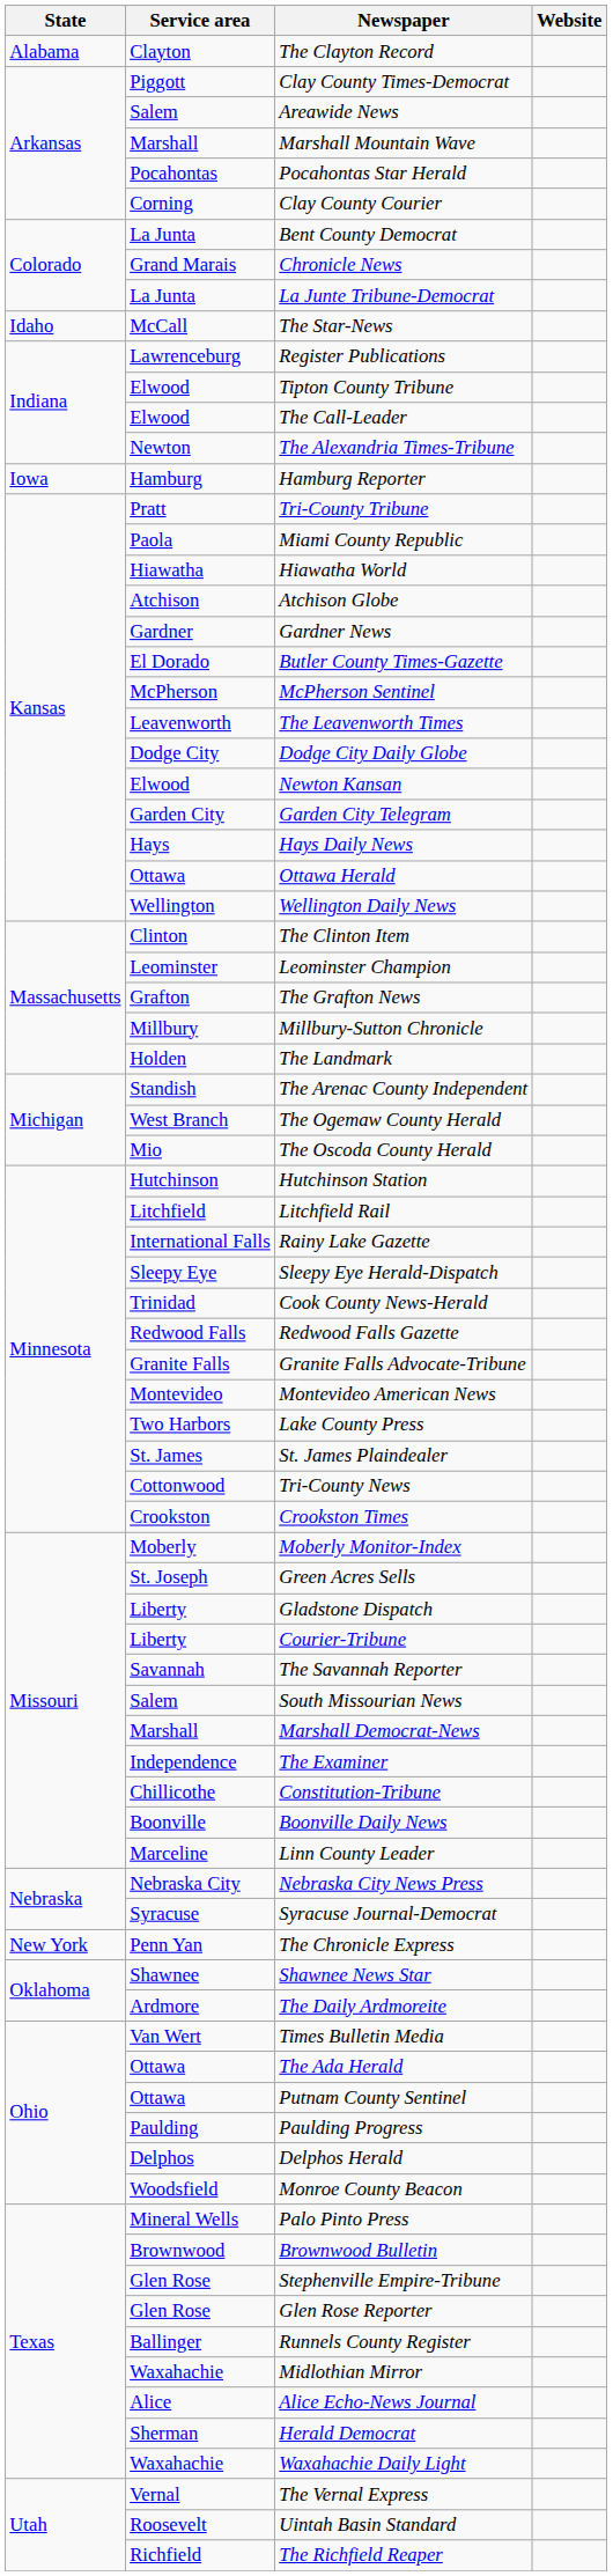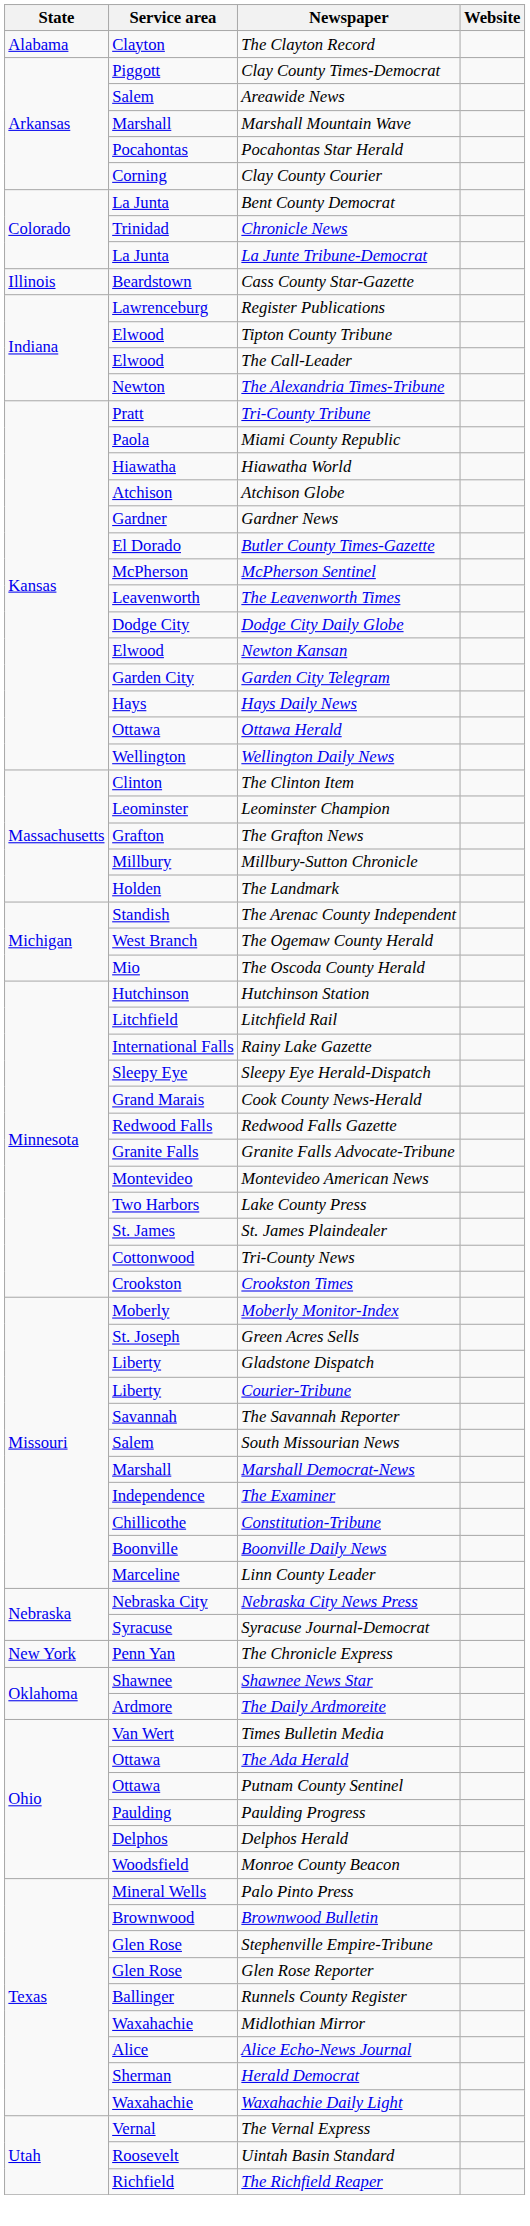 <table class="wikitable sortable">
 <tr>
 <th>State</th>
 <th>Service area</th>
 <th>Newspaper</th>
 <th>Website</th>
 </tr>
 <tr>
 <td><a href='#'>Alabama</a></td>
 <td><a href='#'>Clayton</a></td>
 <td><em>The Clayton Record</em></td>
 <td></td>
 </tr>
 <tr>
 <td rowspan="5"><a href='#'>Arkansas</a></td>
 <td><a href='#'>Piggott</a></td>
 <td><em>Clay County Times-Democrat</em></td>
 <td></td>
 </tr>
 <tr>
 <td><a href='#'>Salem</a></td>
 <td><em>Areawide News</em></td>
 <td></td>
 </tr>
 <tr>
 <td><a href='#'>Marshall</a></td>
 <td><em>Marshall Mountain Wave</em></td>
 <td></td>
 </tr>
 <tr>
 <td><a href='#'>Pocahontas</a></td>
 <td><em>Pocahontas Star Herald</em></td>
 <td></td>
 </tr>
 <tr>
 <td><a href='#'>Corning</a></td>
 <td><em>Clay County Courier</em></td>
 <td></td>
 </tr>
 <tr>
 <td rowspan="3"><a href='#'>Colorado</a></td>
 <td><a href='#'>La Junta</a></td>
 <td><em>Bent County Democrat</em></td>
 <td></td>
 </tr>
 <tr>
-<td><a href='#'>Grand Marais</a></td>
+<td><a href='#'>Trinidad</a></td>
 <td><a href='#'><em>Chronicle News</em></a></td>
 <td></td>
 </tr>
 <tr>
 <td><a href='#'>La Junta</a></td>
 <td><em><a href='#'>La Junte Tribune-Democrat</a></em></td>
 <td></td>
 </tr>
 <tr>
-<td><a href='#'>Idaho</a></td>
-<td><a href='#'>McCall</a></td>
-<td><em>The Star-News</em></td>
+<td><a href='#'>Illinois</a></td>
+<td><a href='#'>Beardstown</a></td>
+<td><em>Cass County Star-Gazette</em></td>
 <td></td>
 </tr>
 <tr>
 <td rowspan="4"><a href='#'>Indiana</a></td>
 <td><a href='#'>Lawrenceburg</a></td>
 <td><em>Register Publications</em></td>
 <td></td>
 </tr>
 <tr>
 <td><a href='#'>Elwood</a></td>
 <td><em>Tipton County Tribune</em></td>
 <td></td>
 </tr>
 <tr>
 <td><a href='#'>Elwood</a></td>
 <td><em>The Call-Leader</em></td>
 <td></td>
 </tr>
 <tr>
 <td><a href='#'>Newton</a></td>
 <td><em><a href='#'>The Alexandria Times-Tribune</a></em></td>
-<td></td>
-</tr>
-<tr>
-<td><a href='#'>Iowa</a></td>
-<td><a href='#'>Hamburg</a></td>
-<td><em>Hamburg Reporter</em></td>
 <td></td>
 </tr>
 <tr>
 <td rowspan="14"><a href='#'>Kansas</a></td>
 <td><a href='#'>Pratt</a></td>
 <td><em><a href='#'>Tri-County Tribune</a></em></td>
 <td></td>
 </tr>
 <tr>
 <td><a href='#'>Paola</a></td>
 <td><em>Miami County Republic</em></td>
 <td></td>
 </tr>
 <tr>
 <td><a href='#'>Hiawatha</a></td>
 <td><em>Hiawatha World</em></td>
 <td></td>
 </tr>
 <tr>
 <td><a href='#'>Atchison</a></td>
 <td><em>Atchison Globe</em></td>
 <td></td>
 </tr>
 <tr>
 <td><a href='#'>Gardner</a></td>
 <td><em>Gardner News</em></td>
 <td></td>
 </tr>
 <tr>
 <td><a href='#'>El Dorado</a></td>
 <td><em><a href='#'>Butler County Times-Gazette</a></em></td>
 <td></td>
 </tr>
 <tr>
 <td><a href='#'>McPherson</a></td>
 <td><em><a href='#'>McPherson Sentinel</a></em></td>
 <td></td>
 </tr>
 <tr>
 <td><a href='#'>Leavenworth</a></td>
 <td><a href='#'><em>The Leavenworth Times</em></a></td>
 <td></td>
 </tr>
 <tr>
 <td><a href='#'>Dodge City</a></td>
 <td><em><a href='#'>Dodge City Daily Globe</a></em></td>
 <td></td>
 </tr>
 <tr>
 <td><a href='#'>Elwood</a></td>
 <td><a href='#'><em>Newton Kansan</em></a></td>
 <td></td>
 </tr>
 <tr>
 <td><a href='#'>Garden City</a></td>
 <td><em><a href='#'>Garden City Telegram</a></em></td>
 <td></td>
 </tr>
 <tr>
 <td><a href='#'>Hays</a></td>
 <td><em><a href='#'>Hays Daily News</a></em></td>
 <td></td>
 </tr>
 <tr>
 <td><a href='#'>Ottawa</a></td>
 <td><em><a href='#'>Ottawa Herald</a></em></td>
 <td></td>
 </tr>
 <tr>
 <td><a href='#'>Wellington</a></td>
 <td><a href='#'><em>Wellington Daily News</em></a></td>
 <td></td>
 </tr>
 <tr>
 <td rowspan="5"><a href='#'>Massachusetts</a></td>
 <td><a href='#'>Clinton</a></td>
 <td><em>The Clinton Item</em></td>
 <td></td>
 </tr>
 <tr>
 <td><a href='#'>Leominster</a></td>
 <td><em>Leominster Champion</em></td>
 <td></td>
 </tr>
 <tr>
 <td><a href='#'>Grafton</a></td>
 <td><em>The Grafton News</em></td>
 <td></td>
 </tr>
 <tr>
 <td><a href='#'>Millbury</a></td>
 <td><em>Millbury-Sutton Chronicle</em></td>
 <td></td>
 </tr>
 <tr>
 <td><a href='#'>Holden</a></td>
 <td><em>The Landmark</em></td>
 <td></td>
 </tr>
 <tr>
 <td rowspan="3"><a href='#'>Michigan</a></td>
 <td><a href='#'>Standish</a></td>
 <td><em>The Arenac County Independent</em></td>
 <td></td>
 </tr>
 <tr>
 <td><a href='#'>West Branch</a></td>
 <td><em>The Ogemaw County Herald</em></td>
 <td></td>
 </tr>
 <tr>
 <td><a href='#'>Mio</a></td>
 <td><em>The Oscoda County Herald</em></td>
 <td></td>
 </tr>
 <tr>
 <td rowspan="12"><a href='#'>Minnesota</a></td>
 <td><a href='#'>Hutchinson</a></td>
 <td><em>Hutchinson Station</em></td>
 <td></td>
 </tr>
 <tr>
 <td><a href='#'>Litchfield</a></td>
 <td><em>Litchfield Rail</em></td>
 <td></td>
 </tr>
 <tr>
 <td><a href='#'>International Falls</a></td>
 <td><em>Rainy Lake Gazette</em></td>
 <td></td>
 </tr>
 <tr>
 <td><a href='#'>Sleepy Eye</a></td>
 <td><em>Sleepy Eye Herald-Dispatch</em></td>
 <td></td>
 </tr>
 <tr>
-<td><a href='#'>Trinidad</a></td>
+<td><a href='#'>Grand Marais</a></td>
 <td><em>Cook County News-Herald</em></td>
 <td></td>
 </tr>
 <tr>
 <td><a href='#'>Redwood Falls</a></td>
 <td><em>Redwood Falls Gazette</em></td>
 <td></td>
 </tr>
 <tr>
 <td><a href='#'>Granite Falls</a></td>
 <td><em>Granite Falls Advocate-Tribune</em></td>
 <td></td>
 </tr>
 <tr>
 <td><a href='#'>Montevideo</a></td>
 <td><em>Montevideo American News</em></td>
 <td></td>
 </tr>
 <tr>
 <td><a href='#'>Two Harbors</a></td>
 <td><em>Lake County Press</em></td>
 <td></td>
 </tr>
 <tr>
 <td><a href='#'>St. James</a></td>
 <td><em>St. James Plaindealer</em></td>
 <td></td>
 </tr>
 <tr>
 <td><a href='#'>Cottonwood</a></td>
 <td><em>Tri-County News</em></td>
 <td></td>
 </tr>
 <tr>
 <td><a href='#'>Crookston</a></td>
 <td><a href='#'><em>Crookston Times</em></a></td>
 <td></td>
 </tr>
 <tr>
 <td rowspan="11"><a href='#'>Missouri</a></td>
 <td><a href='#'>Moberly</a></td>
 <td><em><a href='#'>Moberly Monitor-Index</a></em></td>
 <td></td>
 </tr>
 <tr>
 <td><a href='#'>St. Joseph</a></td>
 <td><em>Green Acres Sells</em></td>
 <td></td>
 </tr>
 <tr>
 <td><a href='#'>Liberty</a></td>
 <td><em>Gladstone Dispatch</em></td>
 <td></td>
 </tr>
 <tr>
 <td><a href='#'>Liberty</a></td>
 <td><a href='#'><em>Courier-Tribune</em></a></td>
 <td></td>
 </tr>
 <tr>
 <td><a href='#'>Savannah</a></td>
 <td><em>The Savannah Reporter</em></td>
 <td></td>
 </tr>
 <tr>
 <td><a href='#'>Salem</a></td>
 <td><em>South Missourian News</em></td>
 <td></td>
 </tr>
 <tr>
 <td><a href='#'>Marshall</a></td>
 <td><em><a href='#'>Marshall Democrat-News</a></em></td>
 <td></td>
 </tr>
 <tr>
 <td><a href='#'>Independence</a></td>
 <td><a href='#'><em>The Examiner</em></a></td>
 <td></td>
 </tr>
 <tr>
 <td><a href='#'>Chillicothe</a></td>
 <td><a href='#'><em>Constitution-Tribune</em></a></td>
 <td></td>
 </tr>
 <tr>
 <td><a href='#'>Boonville</a></td>
 <td><em><a href='#'>Boonville Daily News</a></em></td>
 <td></td>
 </tr>
 <tr>
 <td><a href='#'>Marceline</a></td>
 <td><em>Linn County Leader</em></td>
 <td></td>
 </tr>
 <tr>
 <td rowspan="2"><a href='#'>Nebraska</a></td>
 <td><a href='#'>Nebraska City</a></td>
 <td><a href='#'><em>Nebraska City News Press</em></a></td>
 <td></td>
 </tr>
 <tr>
 <td><a href='#'>Syracuse</a></td>
 <td><em>Syracuse Journal-Democrat</em></td>
 <td></td>
 </tr>
 <tr>
 <td><a href='#'>New York</a></td>
 <td><a href='#'>Penn Yan</a></td>
 <td><em>The Chronicle Express</em></td>
 <td></td>
 </tr>
 <tr>
 <td rowspan="2"><a href='#'>Oklahoma</a></td>
 <td><a href='#'>Shawnee</a></td>
 <td><em><a href='#'>Shawnee News Star</a></em></td>
 <td></td>
 </tr>
 <tr>
 <td><a href='#'>Ardmore</a></td>
 <td><a href='#'><em>The Daily Ardmoreite</em></a></td>
 <td></td>
 </tr>
 <tr>
 <td rowspan="6"><a href='#'>Ohio</a></td>
 <td><a href='#'>Van Wert</a></td>
 <td><em>Times Bulletin Media</em></td>
 <td></td>
 </tr>
 <tr>
 <td><a href='#'>Ottawa</a></td>
 <td><em><a href='#'>The Ada Herald</a></em></td>
 <td></td>
 </tr>
 <tr>
 <td><a href='#'>Ottawa</a></td>
 <td><em>Putnam County Sentinel</em></td>
 <td></td>
 </tr>
 <tr>
 <td><a href='#'>Paulding</a></td>
 <td><em>Paulding Progress</em></td>
 <td></td>
 </tr>
 <tr>
 <td><a href='#'>Delphos</a></td>
 <td><em>Delphos Herald</em></td>
 <td></td>
 </tr>
 <tr>
 <td><a href='#'>Woodsfield</a></td>
 <td><em>Monroe County Beacon</em></td>
 <td></td>
 </tr>
 <tr>
 <td rowspan="9"><a href='#'>Texas</a></td>
 <td><a href='#'>Mineral Wells</a></td>
 <td><em>Palo Pinto Press</em></td>
 <td></td>
 </tr>
 <tr>
 <td><a href='#'>Brownwood</a></td>
 <td><em><a href='#'>Brownwood Bulletin</a></em></td>
 <td></td>
 </tr>
 <tr>
 <td><a href='#'>Glen Rose</a></td>
 <td><em>Stephenville Empire-Tribune</em></td>
 <td></td>
 </tr>
 <tr>
 <td><a href='#'>Glen Rose</a></td>
 <td><em>Glen Rose Reporter</em></td>
 <td></td>
 </tr>
 <tr>
 <td><a href='#'>Ballinger</a></td>
 <td><em>Runnels County Register</em></td>
 <td></td>
 </tr>
 <tr>
 <td><a href='#'>Waxahachie</a></td>
 <td><em>Midlothian Mirror</em></td>
 <td></td>
 </tr>
 <tr>
 <td><a href='#'>Alice</a></td>
 <td><em><a href='#'>Alice Echo-News Journal</a></em></td>
 <td></td>
 </tr>
 <tr>
 <td><a href='#'>Sherman</a></td>
 <td><a href='#'><em>Herald Democrat</em></a></td>
 <td></td>
 </tr>
 <tr>
 <td><a href='#'>Waxahachie</a></td>
 <td><em><a href='#'>Waxahachie Daily Light</a></em></td>
 <td></td>
 </tr>
 <tr>
 <td rowspan="3"><a href='#'>Utah</a></td>
 <td><a href='#'>Vernal</a></td>
 <td><em>The Vernal Express</em></td>
 <td></td>
 </tr>
 <tr>
 <td><a href='#'>Roosevelt</a></td>
 <td><em>Uintah Basin Standard</em></td>
 <td></td>
 </tr>
 <tr>
 <td><a href='#'>Richfield</a></td>
 <td><em><a href='#'>The Richfield Reaper</a></em></td>
 <td></td>
 </tr>
 </table>
